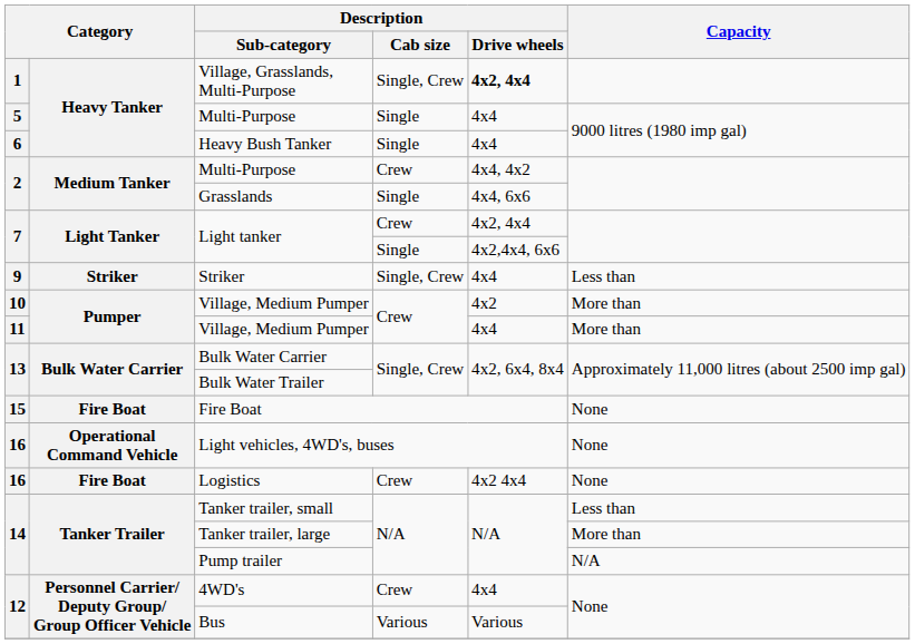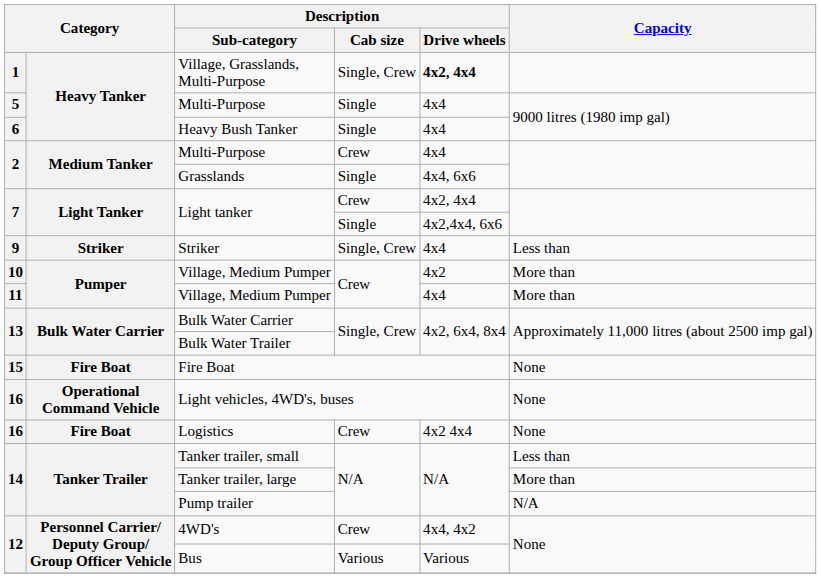 <table class="wikitable" ; margin-right:10px;">
 <tr>
 <th colspan="2" rowspan="2">Category</th>
 <th colspan="3">Description</th>
 <th rowspan="2"><a href='#'>Capacity</a></th>
 </tr>
 <tr>
 <th>Sub-category</th>
 <th>Cab size</th>
 <th>Drive wheels</th>
 </tr>
 <tr>
 <th scope="col">1</th>
 <th rowspan="3" scope="col">Heavy Tanker</th>
 <td>Village, Grasslands,<br>Multi-Purpose</td>
 <td>Single, Crew</td>
 <td><strong>4x2, 4x4</strong></td>
 <td></td>
 </tr>
 <tr>
 <th>5</th>
 <td>Multi-Purpose</td>
 <td>Single</td>
 <td>4x4</td>
 <td rowspan="2">9000 litres (1980 imp gal)</td>
 </tr>
 <tr>
 <th>6</th>
 <td>Heavy Bush Tanker</td>
 <td>Single</td>
 <td>4x4</td>
 </tr>
 <tr>
 <th rowspan="2" scope="col">2</th>
 <th rowspan="2" scope="col">Medium Tanker</th>
 <td>Multi-Purpose</td>
 <td>Crew</td>
-<td>4x4, 4x2</td>
+<td>4x4</td>
 <td rowspan="2"></td>
 </tr>
 <tr>
 <td>Grasslands</td>
 <td>Single</td>
 <td>4x4, 6x6</td>
 </tr>
 <tr>
 <th rowspan="2" scope="col">7</th>
 <th rowspan="2" scope="col">Light Tanker</th>
 <td rowspan="2">Light tanker</td>
 <td>Crew</td>
 <td>4x2, 4x4</td>
 <td rowspan="2"></td>
 </tr>
 <tr>
 <td>Single</td>
 <td>4x2,4x4, 6x6</td>
 </tr>
 <tr>
 <th scope="col">9</th>
 <th scope="col">Striker</th>
 <td>Striker</td>
 <td>Single, Crew</td>
 <td>4x4</td>
 <td>Less than </td>
 </tr>
 <tr>
 <th scope="col">10</th>
 <th rowspan="2" scope="col">Pumper</th>
 <td>Village, Medium Pumper</td>
 <td rowspan="2">Crew</td>
 <td>4x2</td>
 <td>More than </td>
 </tr>
 <tr>
 <th>11</th>
 <td>Village, Medium Pumper</td>
 <td>4x4</td>
 <td>More than </td>
 </tr>
 <tr>
 <th rowspan="2" scope="col">13</th>
 <th rowspan="2" scope="col">Bulk Water Carrier</th>
 <td>Bulk Water Carrier</td>
 <td rowspan="2">Single, Crew</td>
 <td rowspan="2">4x2, 6x4, 8x4</td>
 <td rowspan="2">Approximately 11,000 litres (about 2500 imp gal)</td>
 </tr>
 <tr>
 <td>Bulk Water Trailer</td>
 </tr>
 <tr>
 <th scope="col">15</th>
 <th scope="col">Fire Boat</th>
 <td colspan="3">Fire Boat</td>
 <td>None</td>
 </tr>
 <tr>
 <th>16</th>
 <th>Operational<br>Command Vehicle</th>
 <td colspan="3">Light vehicles, 4WD's, buses</td>
 <td>None</td>
 </tr>
 <tr>
 <th>16</th>
 <th scope="col">Fire Boat</th>
 <td>Logistics</td>
 <td>Crew</td>
 <td>4x2 4x4</td>
 <td>None</td>
 </tr>
 <tr>
 <th rowspan="3" scope="col">14</th>
 <th rowspan="3" scope="col">Tanker Trailer</th>
 <td>Tanker trailer, small</td>
 <td rowspan="3">N/A</td>
 <td rowspan="3">N/A</td>
 <td>Less than </td>
 </tr>
 <tr>
 <td>Tanker trailer, large</td>
 <td>More than </td>
 </tr>
 <tr>
 <td>Pump trailer</td>
 <td>N/A</td>
 </tr>
 <tr>
 <th rowspan="2" scope="col">12</th>
 <th rowspan="2" scope="col">Personnel Carrier/<br>Deputy Group/<br>Group Officer Vehicle</th>
 <td>4WD's</td>
 <td>Crew</td>
-<td>4x4</td>
+<td>4x4, 4x2</td>
 <td rowspan="2">None</td>
 </tr>
 <tr>
 <td>Bus</td>
 <td>Various</td>
 <td>Various</td>
 </tr>
 <tr>
 </tr>
 </table>
